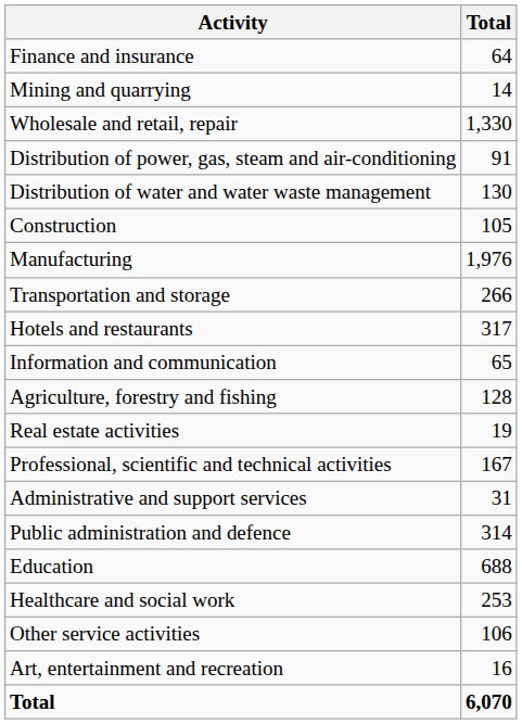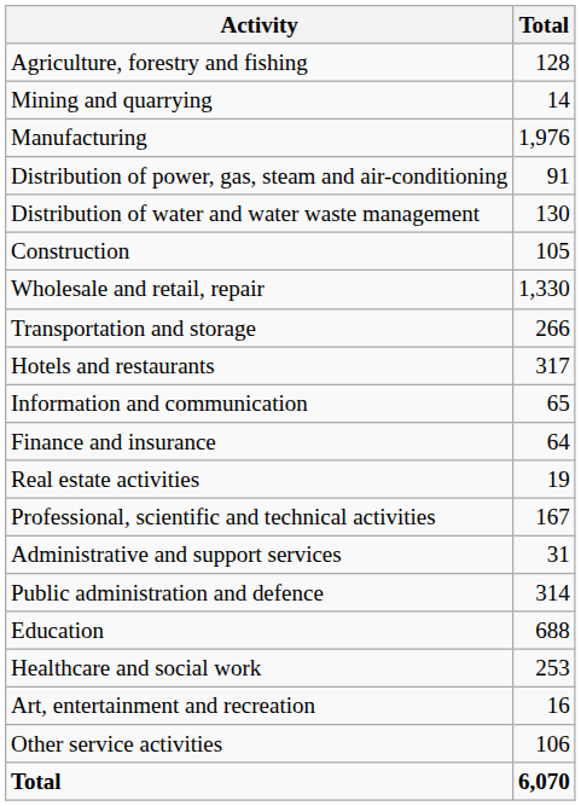 <table class="wikitable sortable" style="font-size:95%;">
 <tr>
 <th>Activity</th>
 <th>Total</th>
 </tr>
 <tr>
-<td>Finance and insurance</td>
-<td align="right">64</td>
+<td>Agriculture, forestry and fishing</td>
+<td align="right">128</td>
 </tr>
 <tr>
 <td>Mining and quarrying</td>
 <td align="right">14</td>
 </tr>
 <tr>
-<td>Wholesale and retail, repair</td>
-<td align="right">1,330</td>
+<td>Manufacturing</td>
+<td align="right">1,976</td>
 </tr>
 <tr>
 <td>Distribution of power, gas, steam and air-conditioning</td>
 <td align="right">91</td>
 </tr>
 <tr>
 <td>Distribution of water and water waste management</td>
 <td align="right">130</td>
 </tr>
 <tr>
 <td>Construction</td>
 <td align="right">105</td>
 </tr>
 <tr>
-<td>Manufacturing</td>
-<td align="right">1,976</td>
+<td>Wholesale and retail, repair</td>
+<td align="right">1,330</td>
 </tr>
 <tr>
 <td>Transportation and storage</td>
 <td align="right">266</td>
 </tr>
 <tr>
 <td>Hotels and restaurants</td>
 <td align="right">317</td>
 </tr>
 <tr>
 <td>Information and communication</td>
 <td align="right">65</td>
 </tr>
 <tr>
-<td>Agriculture, forestry and fishing</td>
-<td align="right">128</td>
+<td>Finance and insurance</td>
+<td align="right">64</td>
 </tr>
 <tr>
 <td>Real estate activities</td>
 <td align="right">19</td>
 </tr>
 <tr>
 <td>Professional, scientific and technical activities</td>
 <td align="right">167</td>
 </tr>
 <tr>
 <td>Administrative and support services</td>
 <td align="right">31</td>
 </tr>
 <tr>
 <td>Public administration and defence</td>
 <td align="right">314</td>
 </tr>
 <tr>
 <td>Education</td>
 <td align="right">688</td>
 </tr>
 <tr>
 <td>Healthcare and social work</td>
 <td align="right">253</td>
 </tr>
 <tr>
+<td>Art, entertainment and recreation</td>
+<td align="right">16</td>
+</tr>
+<tr>
 <td>Other service activities</td>
 <td align="right">106</td>
-</tr>
-<tr>
-<td>Art, entertainment and recreation</td>
-<td align="right">16</td>
 </tr>
 <tr class="sortbottom">
 <td><strong>Total</strong></td>
 <td align="right"><strong>6,070</strong></td>
 </tr>
 </table>
